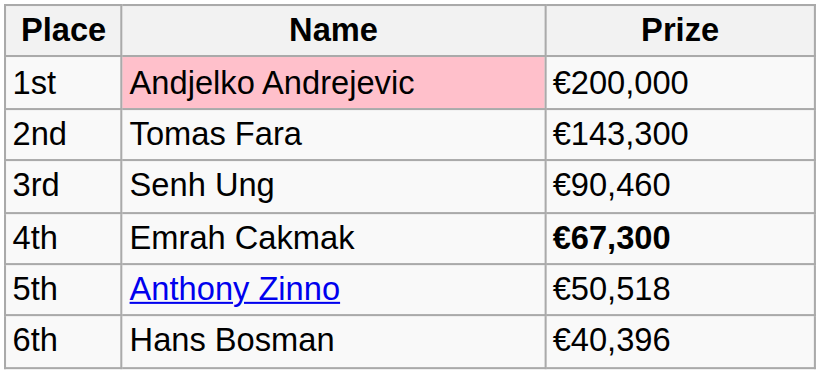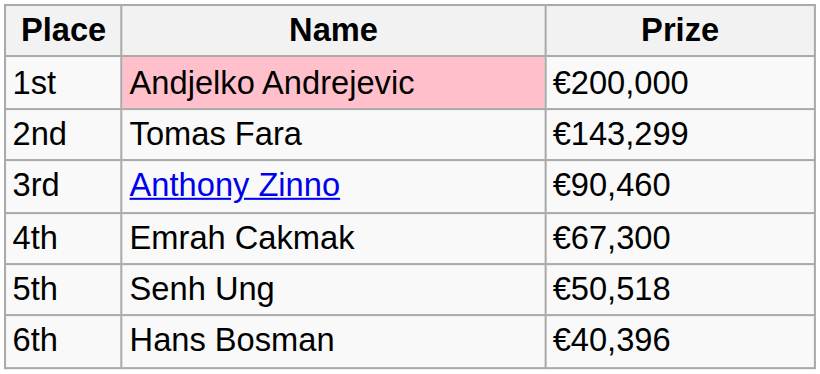 <table class="wikitable">
 <tr>
 <th style="width:50px;">Place</th>
 <th style="width:200px;">Name</th>
 <th style="width:125px;">Prize</th>
 </tr>
 <tr>
 <td>1st</td>
 <td style="background: pink;"> Andjelko Andrejevic</td>
 <td>€200,000</td>
 </tr>
 <tr>
 <td>2nd</td>
 <td> Tomas Fara</td>
-<td>€143,300</td>
+<td>€143,299</td>
 </tr>
 <tr>
 <td>3rd</td>
-<td> Senh Ung</td>
+<td> <a href='#'>Anthony Zinno</a></td>
 <td>€90,460</td>
 </tr>
 <tr>
 <td>4th</td>
 <td> Emrah Cakmak</td>
-<td><strong>€67,300</strong></td>
+<td>€67,300</td>
 </tr>
 <tr>
 <td>5th</td>
-<td> <a href='#'>Anthony Zinno</a></td>
+<td> Senh Ung</td>
 <td>€50,518</td>
 </tr>
 <tr>
 <td>6th</td>
 <td> Hans Bosman</td>
 <td>€40,396</td>
 </tr>
 </table>
